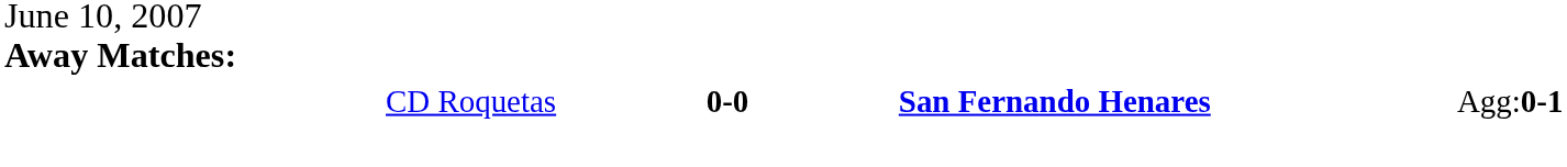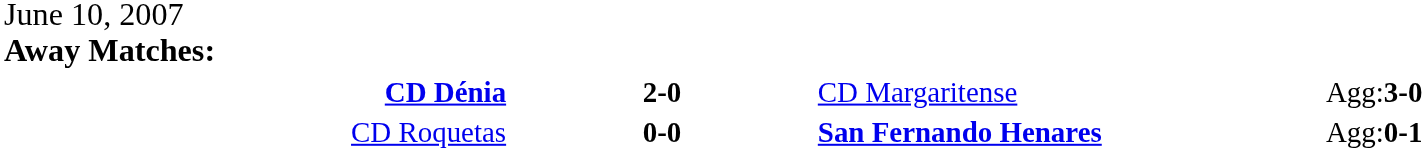 <table width=100% cellspacing=1>
 <tr>
 <th width=20%></th>
 <th width=12%></th>
 <th width=20%></th>
 <th></th>
 </tr>
 <tr>
 <td>June 10, 2007<br><strong>Away Matches:</strong></td>
 </tr>
 <tr style=font-size:90%>
+<td align=right><strong><a href='#'>CD Dénia</a></strong></td>
+<td align=center><strong>2-0</strong></td>
+<td><a href='#'>CD Margaritense</a></td>
+<td>Agg:<strong>3-0</strong></td>
+</tr>
+<tr style=font-size:90%>
 <td align=right><a href='#'>CD Roquetas</a></td>
 <td align=center><strong>0-0</strong></td>
 <td><strong><a href='#'>San Fernando Henares</a></strong></td>
 <td>Agg:<strong>0-1</strong></td>
 </tr>
 </table>
